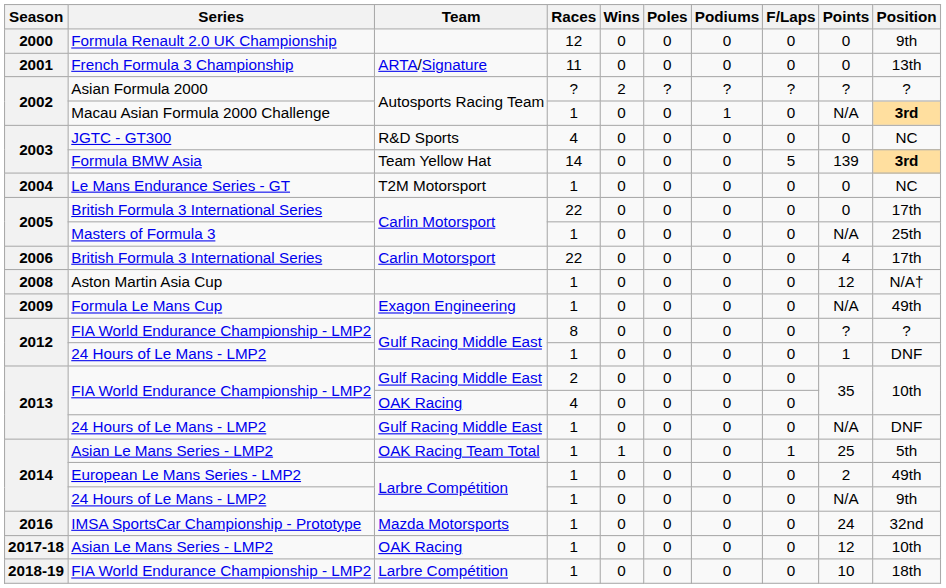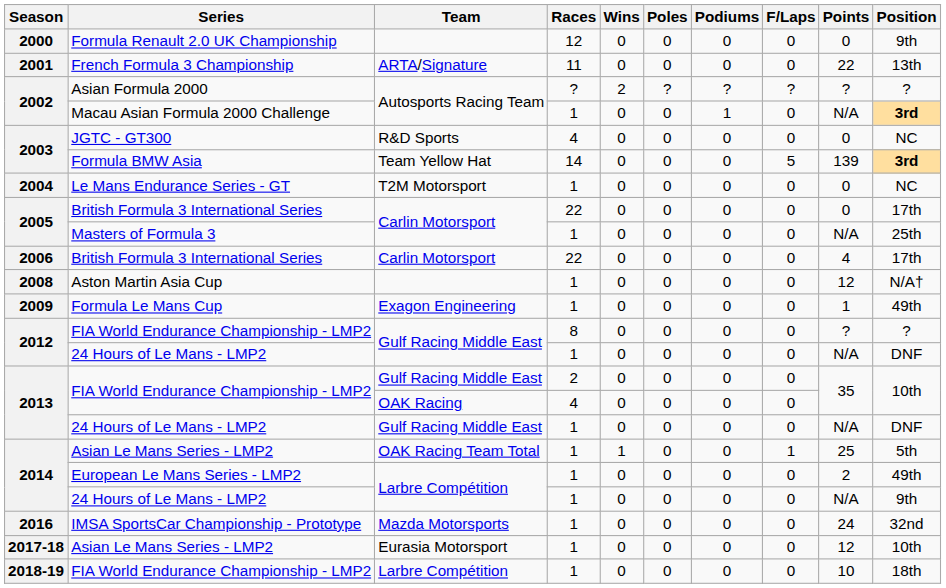 <table class="wikitable" style="font-size: 90%; text-align:center">
 <tr>
 <th>Season</th>
 <th>Series</th>
 <th>Team</th>
 <th>Races</th>
 <th>Wins</th>
 <th>Poles</th>
 <th>Podiums</th>
 <th>F/Laps</th>
 <th>Points</th>
 <th>Position</th>
 </tr>
 <tr>
 <th>2000</th>
 <td align=left nowrap><a href='#'>Formula Renault 2.0 UK Championship</a></td>
 <td align=left></td>
 <td>12</td>
 <td>0</td>
 <td>0</td>
 <td>0</td>
 <td>0</td>
 <td>0</td>
 <td>9th</td>
 </tr>
 <tr>
 <th>2001</th>
 <td align=left><a href='#'>French Formula 3 Championship</a></td>
 <td align=left><a href='#'>ARTA</a>/<a href='#'>Signature</a></td>
 <td>11</td>
 <td>0</td>
 <td>0</td>
 <td>0</td>
 <td>0</td>
-<td>0</td>
+<td>22</td>
 <td>13th</td>
 </tr>
 <tr>
 <th rowspan=2>2002</th>
 <td align=left>Asian Formula 2000</td>
 <td align=left rowspan=2>Autosports Racing Team</td>
 <td>?</td>
 <td>2</td>
 <td>?</td>
 <td>?</td>
 <td>?</td>
 <td>?</td>
 <td>?</td>
 </tr>
 <tr>
 <td align=left>Macau Asian Formula 2000 Challenge</td>
 <td>1</td>
 <td>0</td>
 <td>0</td>
 <td>1</td>
 <td>0</td>
 <td>N/A</td>
 <td style="background:#FFDF9F;"><strong>3rd</strong></td>
 </tr>
 <tr>
 <th rowspan=2>2003</th>
 <td align=left><a href='#'>JGTC - GT300</a></td>
 <td align=left>R&D Sports</td>
 <td>4</td>
 <td>0</td>
 <td>0</td>
 <td>0</td>
 <td>0</td>
 <td>0</td>
 <td>NC</td>
 </tr>
 <tr>
 <td align=left><a href='#'>Formula BMW Asia</a></td>
 <td align=left>Team Yellow Hat</td>
 <td>14</td>
 <td>0</td>
 <td>0</td>
 <td>0</td>
 <td>5</td>
 <td>139</td>
 <td style="background:#FFDF9F;"><strong>3rd</strong></td>
 </tr>
 <tr>
 <th>2004</th>
 <td align=left><a href='#'>Le Mans Endurance Series - GT</a></td>
 <td align=left>T2M Motorsport</td>
 <td>1</td>
 <td>0</td>
 <td>0</td>
 <td>0</td>
 <td>0</td>
 <td>0</td>
 <td>NC</td>
 </tr>
 <tr>
 <th rowspan=2>2005</th>
 <td align=left><a href='#'>British Formula 3 International Series</a></td>
 <td align=left rowspan=2><a href='#'>Carlin Motorsport</a></td>
 <td>22</td>
 <td>0</td>
 <td>0</td>
 <td>0</td>
 <td>0</td>
 <td>0</td>
 <td>17th</td>
 </tr>
 <tr>
 <td align=left><a href='#'>Masters of Formula 3</a></td>
 <td>1</td>
 <td>0</td>
 <td>0</td>
 <td>0</td>
 <td>0</td>
 <td>N/A</td>
 <td>25th</td>
 </tr>
 <tr>
 <th>2006</th>
 <td align=left><a href='#'>British Formula 3 International Series</a></td>
 <td align=left><a href='#'>Carlin Motorsport</a></td>
 <td>22</td>
 <td>0</td>
 <td>0</td>
 <td>0</td>
 <td>0</td>
 <td>4</td>
 <td>17th</td>
 </tr>
 <tr>
 <th>2008</th>
 <td align=left>Aston Martin Asia Cup</td>
 <td align=left></td>
 <td>1</td>
 <td>0</td>
 <td>0</td>
 <td>0</td>
 <td>0</td>
 <td>12</td>
 <td>N/A†</td>
 </tr>
 <tr>
 <th>2009</th>
 <td align=left><a href='#'>Formula Le Mans Cup</a></td>
 <td align=left><a href='#'>Exagon Engineering</a></td>
 <td>1</td>
 <td>0</td>
 <td>0</td>
 <td>0</td>
 <td>0</td>
-<td>N/A</td>
+<td>1</td>
 <td>49th</td>
 </tr>
 <tr>
 <th rowspan="2">2012</th>
 <td align="left" nowrap><a href='#'>FIA World Endurance Championship - LMP2</a></td>
 <td rowspan="2" align="left" nowrap><a href='#'>Gulf Racing Middle East</a></td>
 <td>8</td>
 <td>0</td>
 <td>0</td>
 <td>0</td>
 <td>0</td>
 <td>?</td>
 <td>?</td>
 </tr>
 <tr>
 <td align=left><a href='#'>24 Hours of Le Mans - LMP2</a></td>
 <td>1</td>
 <td>0</td>
 <td>0</td>
 <td>0</td>
 <td>0</td>
-<td>1</td>
+<td>N/A</td>
 <td>DNF</td>
 </tr>
 <tr>
 <th rowspan="3">2013</th>
 <td rowspan="2" align="left"><a href='#'>FIA World Endurance Championship - LMP2</a></td>
 <td align=left><a href='#'>Gulf Racing Middle East</a></td>
 <td>2</td>
 <td>0</td>
 <td>0</td>
 <td>0</td>
 <td>0</td>
 <td rowspan="2">35</td>
 <td rowspan="2">10th</td>
 </tr>
 <tr>
 <td align=left><a href='#'>OAK Racing</a></td>
 <td>4</td>
 <td>0</td>
 <td>0</td>
 <td>0</td>
 <td>0</td>
 </tr>
 <tr>
 <td align="left"><a href='#'>24 Hours of Le Mans - LMP2</a></td>
 <td align="left"><a href='#'>Gulf Racing Middle East</a></td>
 <td>1</td>
 <td>0</td>
 <td>0</td>
 <td>0</td>
 <td>0</td>
 <td>N/A</td>
 <td>DNF</td>
 </tr>
 <tr>
 <th rowspan="3">2014</th>
 <td align=left><a href='#'>Asian Le Mans Series - LMP2</a></td>
 <td align=left><a href='#'>OAK Racing Team Total</a></td>
 <td>1</td>
 <td>1</td>
 <td>0</td>
 <td>0</td>
 <td>1</td>
 <td>25</td>
 <td>5th</td>
 </tr>
 <tr>
 <td align=left><a href='#'>European Le Mans Series - LMP2</a></td>
 <td rowspan="2" align=left><a href='#'>Larbre Compétition</a></td>
 <td>1</td>
 <td>0</td>
 <td>0</td>
 <td>0</td>
 <td>0</td>
 <td>2</td>
 <td>49th</td>
 </tr>
 <tr>
 <td align=left><a href='#'>24 Hours of Le Mans - LMP2</a></td>
 <td>1</td>
 <td>0</td>
 <td>0</td>
 <td>0</td>
 <td>0</td>
 <td>N/A</td>
 <td>9th</td>
 </tr>
 <tr>
 <th>2016</th>
 <td align=left><a href='#'>IMSA SportsCar Championship - Prototype</a></td>
 <td align=left><a href='#'>Mazda Motorsports</a></td>
 <td>1</td>
 <td>0</td>
 <td>0</td>
 <td>0</td>
 <td>0</td>
 <td>24</td>
 <td>32nd</td>
 </tr>
 <tr>
 <th>2017-18</th>
 <td align=left><a href='#'>Asian Le Mans Series - LMP2</a></td>
-<td align=left><a href='#'>OAK Racing</a></td>
+<td align=left>Eurasia Motorsport</td>
 <td>1</td>
 <td>0</td>
 <td>0</td>
 <td>0</td>
 <td>0</td>
 <td>12</td>
 <td>10th</td>
 </tr>
 <tr>
 <th>2018-19</th>
 <td align=left><a href='#'>FIA World Endurance Championship - LMP2</a></td>
 <td align=left><a href='#'>Larbre Compétition</a></td>
 <td>1</td>
 <td>0</td>
 <td>0</td>
 <td>0</td>
 <td>0</td>
 <td>10</td>
 <td>18th</td>
 </tr>
 </table>
